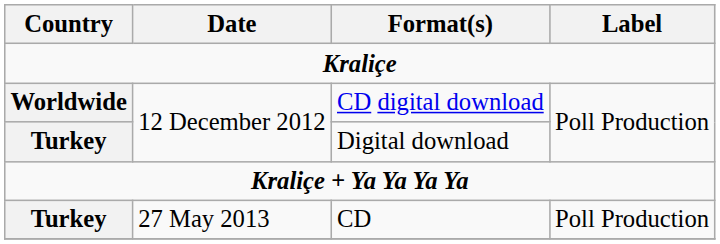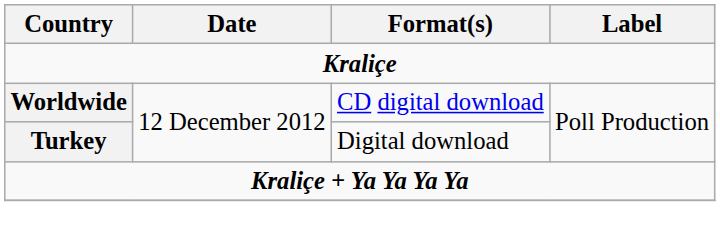 <table class="wikitable plainrowheaders">
 <tr>
 <th scope="col">Country</th>
 <th scope="col">Date</th>
 <th scope="col">Format(s)</th>
 <th scope="col">Label</th>
 </tr>
 <tr>
 <td colspan="4" style="text-align:center;"><strong><em>Kraliçe</em></strong></td>
 </tr>
 <tr>
 <th scope="row">Worldwide</th>
 <td rowspan="2">12 December 2012</td>
 <td><a href='#'>CD</a> <a href='#'>digital download</a></td>
 <td rowspan="2">Poll Production</td>
 </tr>
 <tr>
 <th scope="row">Turkey</th>
 <td>Digital download</td>
 </tr>
 <tr>
 <td colspan="4" style="text-align:center;"><strong><em>Kraliçe + Ya Ya Ya Ya</em></strong></td>
 </tr>
 <tr>
-<th scope="row">Turkey</th>
-<td>27 May 2013</td>
-<td>CD</td>
-<td>Poll Production</td>
-</tr>
-<tr>
 </tr>
 </table>
